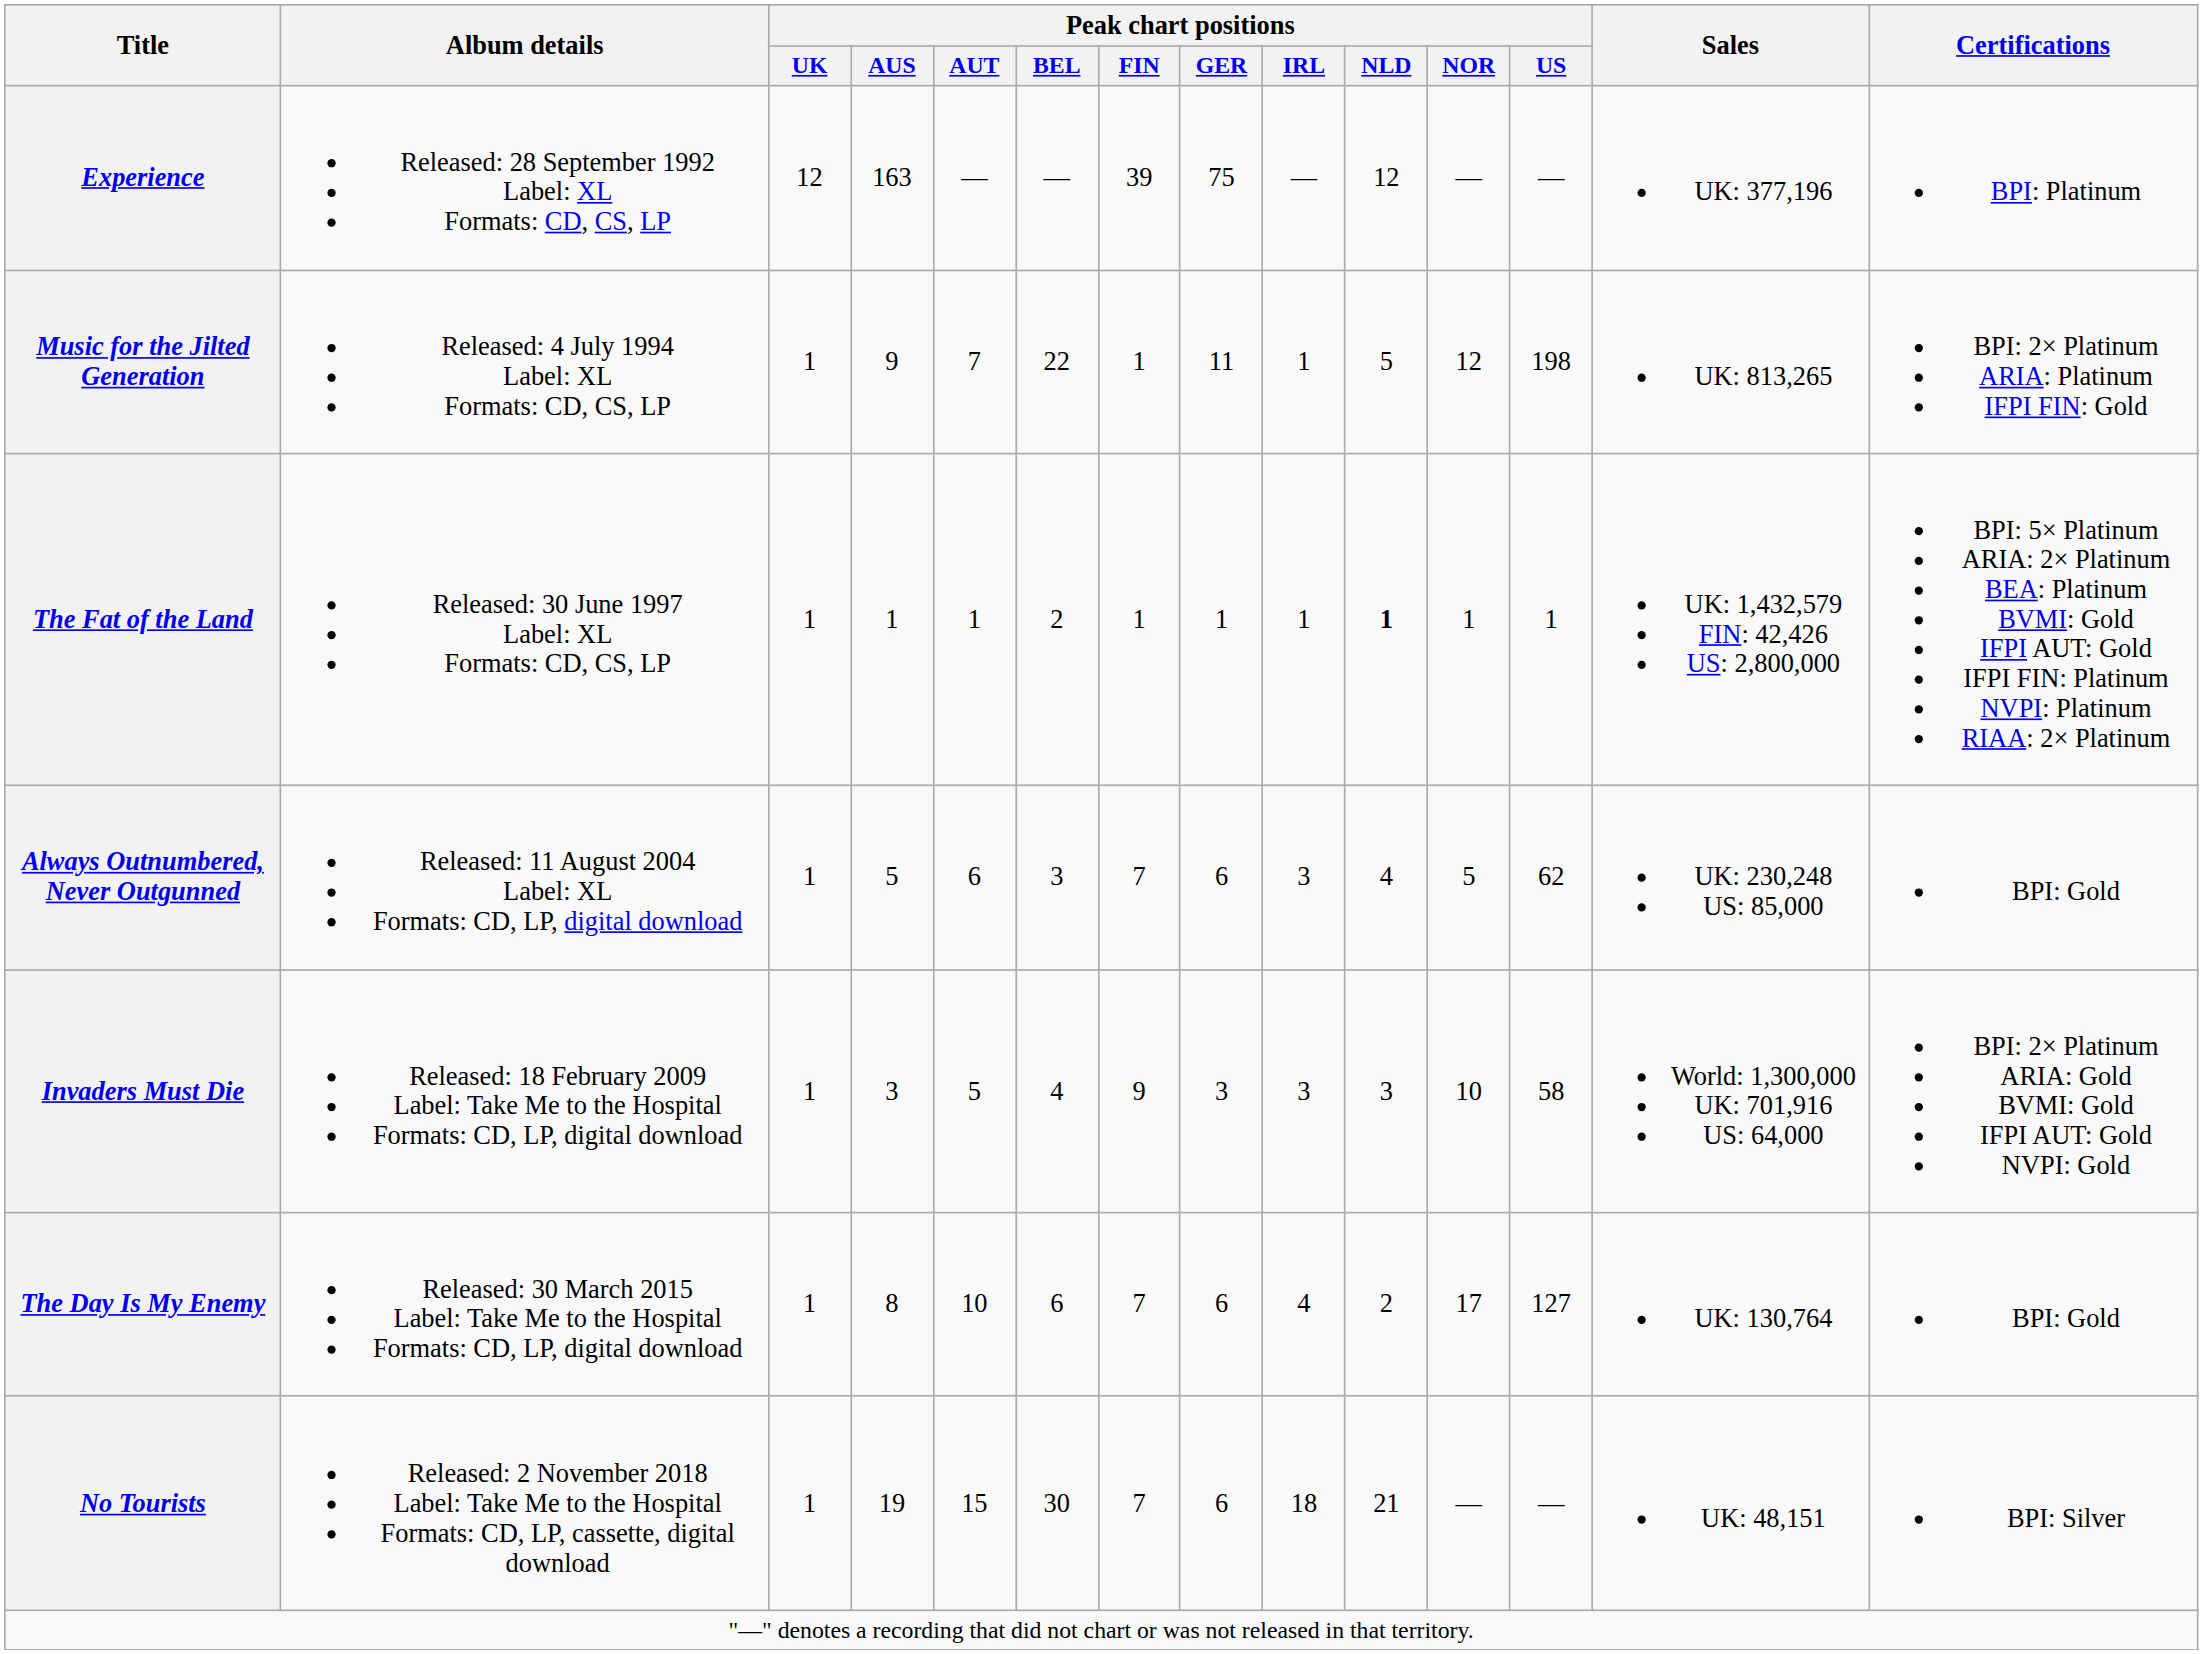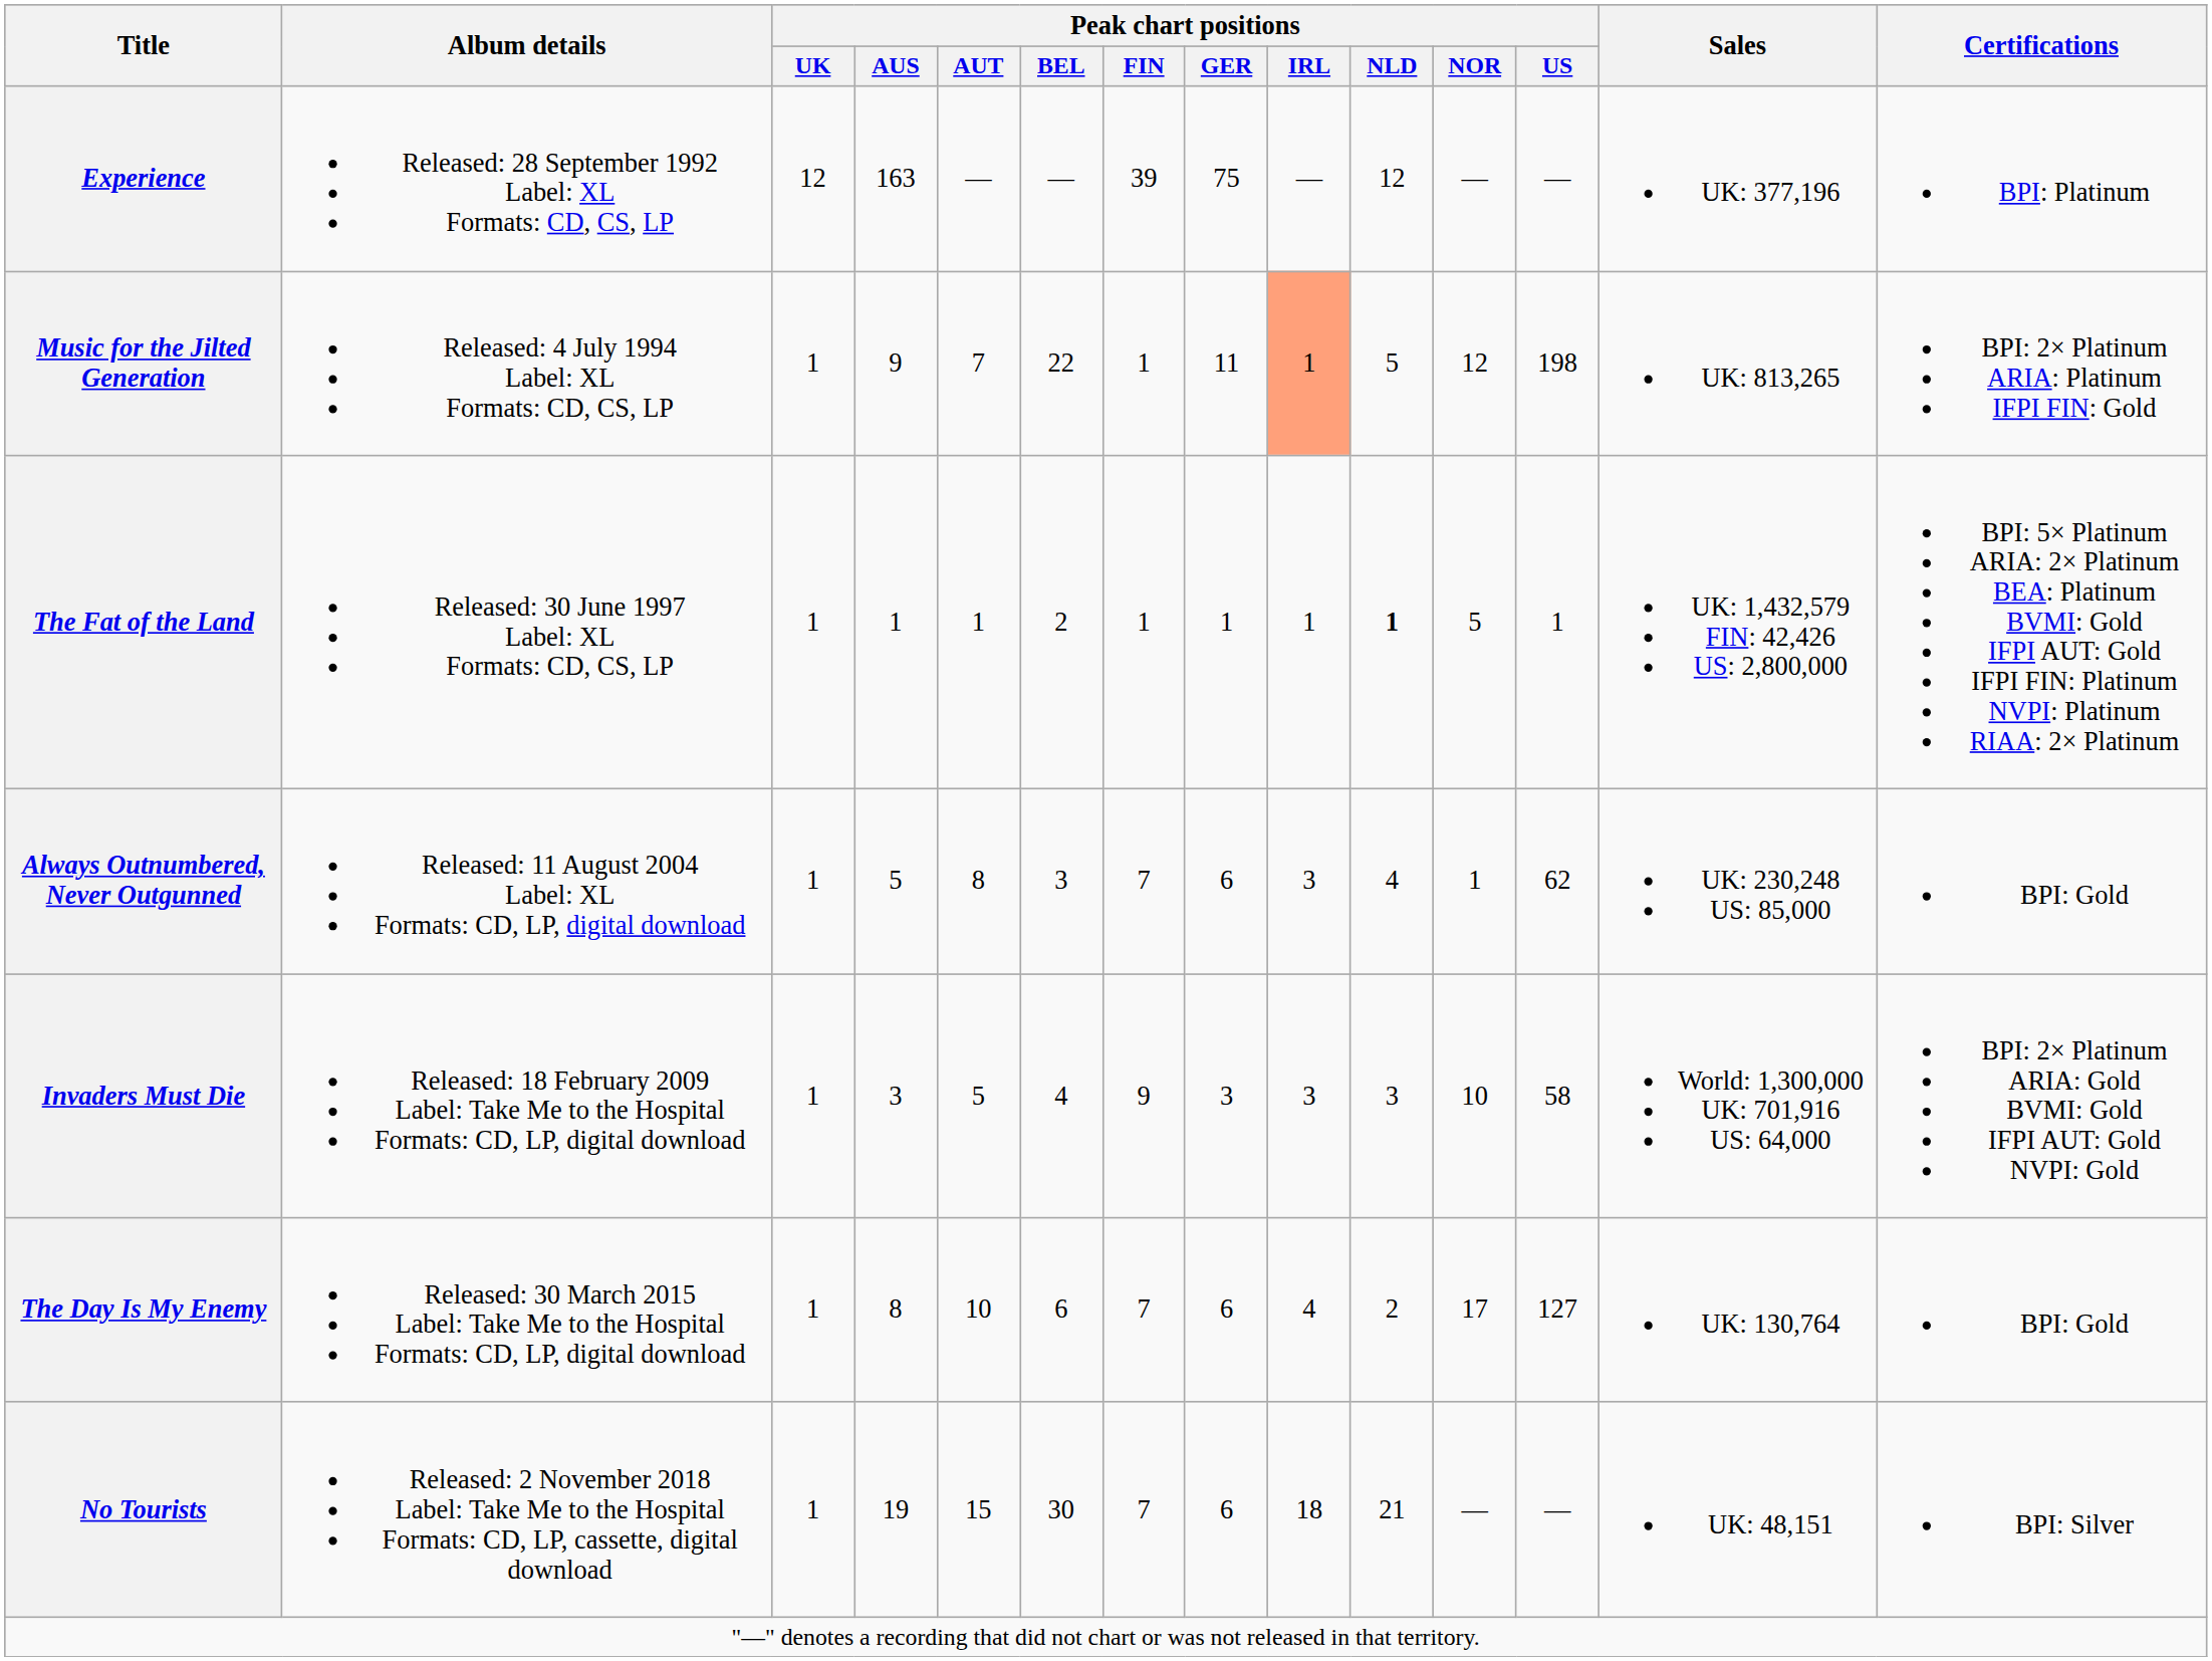 <table class="wikitable plainrowheaders" style="text-align:center;">
 <tr>
 <th scope="col" rowspan="2" style="width:10em;">Title</th>
 <th scope="col" rowspan="2" style="width:18em;">Album details</th>
 <th scope="col" colspan="10">Peak chart positions</th>
 <th scope="col" rowspan="2" style="width:10em;">Sales</th>
 <th scope="col" rowspan="2" style="width:12em;"><a href='#'>Certifications</a></th>
 </tr>
 <tr>
 <th scope="col" style="width:3em;font-size:90%;"><a href='#'>UK</a><br></th>
 <th scope="col" style="width:3em;font-size:90%;"><a href='#'>AUS</a><br></th>
 <th scope="col" style="width:3em;font-size:90%;"><a href='#'>AUT</a><br></th>
 <th scope="col" style="width:3em;font-size:90%;"><a href='#'>BEL</a><br></th>
 <th scope="col" style="width:3em;font-size:90%;"><a href='#'>FIN</a><br></th>
 <th scope="col" style="width:3em;font-size:90%;"><a href='#'>GER</a><br></th>
 <th scope="col" style="width:3em;font-size:90%;"><a href='#'>IRL</a><br></th>
 <th scope="col" style="width:3em;font-size:90%;"><a href='#'>NLD</a><br></th>
 <th scope="col" style="width:3em;font-size:90%;"><a href='#'>NOR</a><br></th>
 <th scope="col" style="width:3em;font-size:90%;"><a href='#'>US</a><br></th>
 </tr>
 <tr>
 <th scope="row"><em><a href='#'>Experience</a></em></th>
 <td><br><ul><li>Released: 28 September 1992</li><li>Label: <a href='#'>XL</a></li><li>Formats: <a href='#'>CD</a>, <a href='#'>CS</a>, <a href='#'>LP</a></li></ul></td>
 <td>12</td>
 <td>163</td>
 <td>—</td>
 <td>—</td>
 <td>39</td>
 <td>75</td>
 <td>—</td>
 <td>12</td>
 <td>—</td>
 <td>—</td>
 <td><br><ul><li>UK: 377,196</li></ul></td>
 <td><br><ul><li><a href='#'>BPI</a>: Platinum</li></ul></td>
 </tr>
 <tr>
 <th scope="row"><em><a href='#'>Music for the Jilted Generation</a></em></th>
 <td><br><ul><li>Released: 4 July 1994</li><li>Label: XL</li><li>Formats: CD, CS, LP</li></ul></td>
 <td>1</td>
 <td>9</td>
 <td>7</td>
 <td>22</td>
 <td>1</td>
 <td>11</td>
-<td>1</td>
+<td style="background: lightsalmon;">1</td>
 <td>5</td>
 <td>12</td>
 <td>198</td>
 <td><br><ul><li>UK: 813,265</li></ul></td>
 <td><br><ul><li>BPI: 2× Platinum</li><li><a href='#'>ARIA</a>: Platinum</li><li><a href='#'>IFPI FIN</a>: Gold</li></ul></td>
 </tr>
 <tr>
 <th scope="row"><em><a href='#'>The Fat of the Land</a></em></th>
 <td><br><ul><li>Released: 30 June 1997</li><li>Label: XL</li><li>Formats: CD, CS, LP</li></ul></td>
 <td>1</td>
 <td>1</td>
 <td>1</td>
 <td>2</td>
 <td>1</td>
 <td>1</td>
 <td>1</td>
 <td><strong>1</strong></td>
-<td>1</td>
+<td>5</td>
 <td>1</td>
 <td><br><ul><li>UK: 1,432,579</li><li><a href='#'>FIN</a>: 42,426</li><li><a href='#'>US</a>: 2,800,000</li></ul></td>
 <td><br><ul><li>BPI: 5× Platinum</li><li>ARIA: 2× Platinum</li><li><a href='#'>BEA</a>: Platinum</li><li><a href='#'>BVMI</a>: Gold</li><li><a href='#'>IFPI</a> AUT: Gold</li><li>IFPI FIN: Platinum</li><li><a href='#'>NVPI</a>: Platinum</li><li><a href='#'>RIAA</a>: 2× Platinum</li></ul></td>
 </tr>
 <tr>
 <th scope="row"><em><a href='#'>Always Outnumbered, Never Outgunned</a></em></th>
 <td><br><ul><li>Released: 11 August 2004</li><li>Label: XL</li><li>Formats: CD, LP, <a href='#'>digital download</a></li></ul></td>
 <td>1</td>
 <td>5</td>
-<td>6</td>
+<td>8</td>
 <td>3</td>
 <td>7</td>
 <td>6</td>
 <td>3</td>
 <td>4</td>
-<td>5</td>
+<td>1</td>
 <td>62</td>
 <td><br><ul><li>UK: 230,248</li><li>US: 85,000</li></ul></td>
 <td><br><ul><li>BPI: Gold</li></ul></td>
 </tr>
 <tr>
 <th scope="row"><em><a href='#'>Invaders Must Die</a></em></th>
 <td><br><ul><li>Released: 18 February 2009</li><li>Label: Take Me to the Hospital</li><li>Formats: CD, LP, digital download</li></ul></td>
 <td>1</td>
 <td>3</td>
 <td>5</td>
 <td>4</td>
 <td>9</td>
 <td>3</td>
 <td>3</td>
 <td>3</td>
 <td>10</td>
 <td>58</td>
 <td><br><ul><li>World: 1,300,000</li><li>UK: 701,916</li><li>US: 64,000</li></ul></td>
 <td><br><ul><li>BPI: 2× Platinum</li><li>ARIA: Gold</li><li>BVMI: Gold</li><li>IFPI AUT: Gold</li><li>NVPI: Gold</li></ul></td>
 </tr>
 <tr>
 <th scope="row"><em><a href='#'>The Day Is My Enemy</a></em></th>
 <td><br><ul><li>Released: 30 March 2015</li><li>Label: Take Me to the Hospital</li><li>Formats: CD, LP, digital download</li></ul></td>
 <td>1</td>
 <td>8</td>
 <td>10</td>
 <td>6</td>
 <td>7</td>
 <td>6</td>
 <td>4</td>
 <td>2</td>
 <td>17</td>
 <td>127</td>
 <td><br><ul><li>UK: 130,764</li></ul></td>
 <td><br><ul><li>BPI: Gold</li></ul></td>
 </tr>
 <tr>
 <th scope="row"><em><a href='#'>No Tourists</a></em></th>
 <td><br><ul><li>Released: 2 November 2018</li><li>Label: Take Me to the Hospital</li><li>Formats: CD, LP, cassette, digital download</li></ul></td>
 <td>1</td>
 <td>19</td>
 <td>15</td>
 <td>30</td>
 <td>7</td>
 <td>6</td>
 <td>18</td>
 <td>21</td>
 <td>—</td>
 <td>—</td>
 <td><br><ul><li>UK: 48,151</li></ul></td>
 <td><br><ul><li>BPI: Silver</li></ul></td>
 </tr>
 <tr>
 <td colspan="15" style="font-size:90%">"—" denotes a recording that did not chart or was not released in that territory.</td>
 </tr>
 </table>
